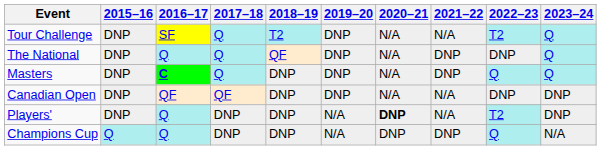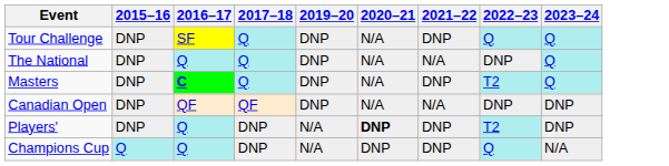 <table class="wikitable" border="1">
 <tr>
 <th>Event</th>
 <th><a href='#'>2015–16</a></th>
 <th><a href='#'>2016–17</a></th>
 <th><a href='#'>2017–18</a></th>
-<th><a href='#'>2018–19</a></th>
 <th><a href='#'>2019–20</a></th>
 <th><a href='#'>2020–21</a></th>
 <th><a href='#'>2021–22</a></th>
 <th><a href='#'>2022–23</a></th>
 <th><a href='#'>2023–24</a></th>
 </tr>
 <tr>
 <td><a href='#'>Tour Challenge</a></td>
 <td style="background:#EFEFEF;">DNP</td>
 <td style="background:yellow;"><a href='#'>SF</a></td>
 <td style="background:#afeeee;"><a href='#'>Q</a></td>
-<td style="background:#afeeee;"><a href='#'>T2</a></td>
 <td style="background:#EFEFEF;">DNP</td>
 <td style="background:#EFEFEF;">N/A</td>
-<td style="background:#EFEFEF;">N/A</td>
-<td style="background:#afeeee;"><a href='#'>T2</a></td>
+<td style="background:#EFEFEF;">DNP</td>
+<td style="background:#afeeee;"><a href='#'>Q</a></td>
 <td style="background:#afeeee;"><a href='#'>Q</a></td>
 </tr>
 <tr>
 <td><a href='#'>The National</a></td>
 <td style="background:#EFEFEF;">DNP</td>
 <td style="background:#afeeee;"><a href='#'>Q</a></td>
 <td style="background:#afeeee;"><a href='#'>Q</a></td>
-<td style="background:#ffebcd;"><a href='#'>QF</a></td>
 <td style="background:#EFEFEF;">DNP</td>
 <td style="background:#EFEFEF;">N/A</td>
-<td style="background:#EFEFEF;">DNP</td>
+<td style="background:#EFEFEF;">N/A</td>
 <td style="background:#EFEFEF;">DNP</td>
 <td style="background:#afeeee;"><a href='#'>Q</a></td>
 </tr>
 <tr>
 <td><a href='#'>Masters</a></td>
 <td style="background:#EFEFEF;">DNP</td>
 <td style="background:#00ff00;"><strong><a href='#'>C</a></strong></td>
 <td style="background:#afeeee;"><a href='#'>Q</a></td>
 <td style="background:#EFEFEF;">DNP</td>
-<td style="background:#EFEFEF;">DNP</td>
 <td style="background:#EFEFEF;">N/A</td>
 <td style="background:#EFEFEF;">DNP</td>
-<td style="background:#afeeee;"><a href='#'>Q</a></td>
+<td style="background:#afeeee;"><a href='#'>T2</a></td>
 <td style="background:#afeeee;"><a href='#'>Q</a></td>
 </tr>
 <tr>
 <td><a href='#'>Canadian Open</a></td>
 <td style="background:#EFEFEF;">DNP</td>
 <td style="background:#ffebcd;"><a href='#'>QF</a></td>
 <td style="background:#ffebcd;"><a href='#'>QF</a></td>
-<td style="background:#EFEFEF;">DNP</td>
 <td style="background:#EFEFEF;">DNP</td>
 <td style="background:#EFEFEF;">N/A</td>
 <td style="background:#EFEFEF;">N/A</td>
 <td style="background:#EFEFEF;">DNP</td>
 <td style="background:#EFEFEF;">DNP</td>
 </tr>
 <tr>
 <td><a href='#'>Players'</a></td>
 <td style="background:#EFEFEF;">DNP</td>
 <td style="background:#afeeee;"><a href='#'>Q</a></td>
 <td style="background:#EFEFEF;">DNP</td>
-<td style="background:#EFEFEF;">DNP</td>
 <td style="background:#EFEFEF;">N/A</td>
 <td style="background:#EFEFEF;"><strong>DNP</strong></td>
-<td style="background:#EFEFEF;">N/A</td>
+<td style="background:#EFEFEF;">DNP</td>
 <td style="background:#afeeee;"><a href='#'>T2</a></td>
 <td style="background:#EFEFEF;">DNP</td>
 </tr>
 <tr>
 <td><a href='#'>Champions Cup</a></td>
 <td style="background:#afeeee;"><a href='#'>Q</a></td>
 <td style="background:#afeeee;"><a href='#'>Q</a></td>
 <td style="background:#EFEFEF;">DNP</td>
-<td style="background:#EFEFEF;">DNP</td>
 <td style="background:#EFEFEF;">N/A</td>
 <td style="background:#EFEFEF;">DNP</td>
 <td style="background:#EFEFEF;">DNP</td>
 <td style="background:#afeeee;"><a href='#'>Q</a></td>
 <td style="background:#EFEFEF;">N/A</td>
 </tr>
 </table>
